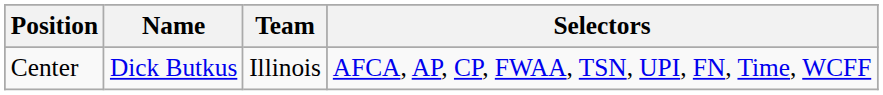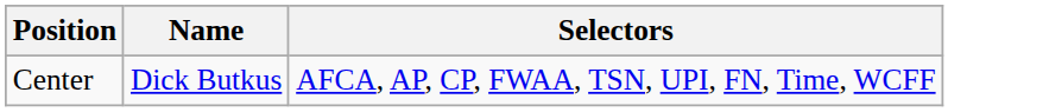 <table class="wikitable" style="font-size: 90%">
 <tr>
 <th>Position</th>
 <th>Name</th>
-<th>Team</th>
 <th>Selectors</th>
 </tr>
 <tr>
 <td>Center</td>
 <td><a href='#'>Dick Butkus</a></td>
-<td>Illinois</td>
 <td><a href='#'>AFCA</a>, <a href='#'>AP</a>, <a href='#'>CP</a>, <a href='#'>FWAA</a>, <a href='#'>TSN</a>, <a href='#'>UPI</a>, <a href='#'>FN</a>, <a href='#'>Time</a>, <a href='#'>WCFF</a></td>
 </tr>
 </table>
